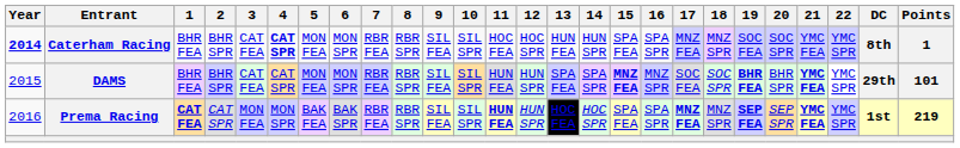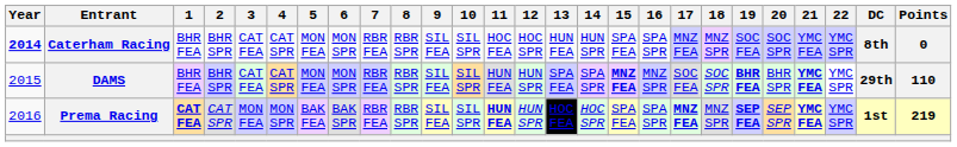 <table class="wikitable" style="text-align:center; font-size:85%">
 <tr>
 <th>Year</th>
 <th>Entrant</th>
 <th>1</th>
 <th>2</th>
 <th>3</th>
 <th>4</th>
 <th>5</th>
 <th>6</th>
 <th>7</th>
 <th>8</th>
 <th>9</th>
 <th>10</th>
 <th>11</th>
 <th>12</th>
 <th>13</th>
 <th>14</th>
 <th>15</th>
 <th>16</th>
 <th>17</th>
 <th>18</th>
 <th>19</th>
 <th>20</th>
 <th>21</th>
 <th>22</th>
 <th>DC</th>
 <th>Points</th>
 </tr>
 <tr>
 <td id=2014G><strong><a href='#'>2014</a></strong></td>
 <th nowrap><a href='#'>Caterham Racing</a></th>
 <td><a href='#'>BHR<br>FEA</a></td>
 <td><a href='#'>BHR<br>SPR</a></td>
 <td><a href='#'>CAT<br>FEA</a></td>
-<td><strong><a href='#'>CAT<br>SPR</a></strong></td>
+<td><a href='#'>CAT<br>SPR</a></td>
 <td><a href='#'>MON<br>FEA</a></td>
 <td><a href='#'>MON<br>SPR</a></td>
 <td><a href='#'>RBR<br>FEA</a></td>
 <td><a href='#'>RBR<br>SPR</a></td>
 <td><a href='#'>SIL<br>FEA</a></td>
 <td><a href='#'>SIL<br>SPR</a></td>
 <td><a href='#'>HOC<br>FEA</a></td>
 <td><a href='#'>HOC<br>SPR</a></td>
 <td><a href='#'>HUN<br>FEA</a></td>
 <td><a href='#'>HUN<br>SPR</a></td>
 <td><a href='#'>SPA<br>FEA</a></td>
 <td><a href='#'>SPA<br>SPR</a></td>
 <td style="background:#CFCFFF;"><a href='#'>MNZ<br>FEA</a><br></td>
 <td style="background:#EFCFFF;"><a href='#'>MNZ<br>SPR</a><br></td>
 <td style="background:#CFCFFF;"><a href='#'>SOC<br>FEA</a><br></td>
 <td style="background:#CFCFFF;"><a href='#'>SOC<br>SPR</a><br></td>
 <td style="background:#CFCFFF;"><a href='#'>YMC<br>FEA</a><br></td>
 <td style="background:#CFCFFF;"><a href='#'>YMC<br>SPR</a><br></td>
 <th>8th</th>
-<th>1</th>
+<th>0</th>
 </tr>
 <tr>
 <td id=2015G><a href='#'>2015</a></td>
 <th nowrap><a href='#'>DAMS</a></th>
 <td style="background:#EFCFFF;"><a href='#'>BHR<br>FEA</a><br></td>
 <td style="background:#CFCFFF;"><a href='#'>BHR<br>SPR</a><br></td>
 <td style="background:#DFFFDF;"><a href='#'>CAT<br>FEA</a><br></td>
 <td style="background:#FFDF9F;"><a href='#'>CAT<br>SPR</a><br></td>
 <td style="background:#CFCFFF;"><a href='#'>MON<br>FEA</a><br></td>
 <td style="background:#CFCFFF;"><a href='#'>MON<br>SPR</a><br></td>
 <td style="background:#CFCFFF;"><a href='#'>RBR<br>FEA</a><br></td>
 <td style="background:#DFFFDF;"><a href='#'>RBR<br>SPR</a><br></td>
 <td style="background:#DFFFDF;"><a href='#'>SIL<br>FEA</a><br></td>
 <td style="background:#FFDF9F;"><a href='#'>SIL<br>SPR</a><br></td>
 <td style="background:#DFDFDF;"><a href='#'>HUN<br>FEA</a><br></td>
 <td style="background:#DFFFDF;"><a href='#'>HUN<br>SPR</a><br></td>
 <td style="background:#CFCFFF;"><a href='#'>SPA<br>FEA</a><br></td>
 <td style="background:#EFCFFF;"><a href='#'>SPA<br>SPR</a><br></td>
 <td style="background:#EFCFFF;"><strong><a href='#'>MNZ<br>FEA</a></strong><br></td>
 <td style="background:#CFCFFF;"><a href='#'>MNZ<br>SPR</a><br></td>
 <td style="background:#DFDFDF;"><a href='#'>SOC<br>FEA</a><br></td>
 <td style="background:#DFFFDF;"><em><a href='#'>SOC<br>SPR</a></em><br></td>
 <td style="background:#DFFFDF;"><strong><a href='#'>BHR<br>FEA</a></strong><br></td>
 <td style="background:#DFFFDF;"><a href='#'>BHR<br>SPR</a><br></td>
 <td style="background:#DFFFDF;"><strong><a href='#'>YMC<br>FEA</a></strong><br></td>
 <td style="background:#FFFFFF;"><a href='#'>YMC<br>SPR</a><br></td>
 <th>29th</th>
-<th>101</th>
+<th>110</th>
 </tr>
 <tr>
 <td id=2016G><a href='#'>2016</a></td>
 <th nowrap><a href='#'>Prema Racing</a></th>
 <td style="background:#FFDF9F;"><strong><a href='#'>CAT<br>FEA</a></strong><br></td>
 <td style="background:#DFDFDF;"><em><a href='#'>CAT<br>SPR</a></em><br></td>
 <td style="background:#CFCFFF;"><a href='#'>MON<br>FEA</a><br></td>
 <td style="background:#CFCFFF;"><a href='#'>MON<br>SPR</a><br></td>
 <td style="background:#EFCFFF;"><a href='#'>BAK<br>FEA</a><br></td>
 <td style="background:#DFDFDF;"><a href='#'>BAK<br>SPR</a><br></td>
 <td style="background:#EFCFFF;"><a href='#'>RBR<br>FEA</a><br></td>
 <td style="background:#DFFFDF;"><a href='#'>RBR<br>SPR</a><br></td>
 <td style="background:#FFFFBF;"><a href='#'>SIL<br>FEA</a><br></td>
 <td style="background:#DFFFDF;"><a href='#'>SIL<br>SPR</a><br></td>
 <td style="background:#FFFFBF;"><strong><a href='#'>HUN<br>FEA</a></strong><br></td>
 <td style="background:#DFFFDF;"><em><a href='#'>HUN<br>SPR</a></em><br></td>
 <td style="background:#000000; color:white"><a href='#'><span>HOC<br>FEA</span></a><br></td>
 <td style="background:#DFFFDF;"><em><a href='#'>HOC<br>SPR</a></em><br></td>
 <td style="background:#FFFFBF;"><a href='#'>SPA<br>FEA</a><br></td>
 <td style="background:#DFFFDF;"><a href='#'>SPA<br>SPR</a><br></td>
 <td style="background:#DFFFDF;"><strong><a href='#'>MNZ<br>FEA</a></strong><br></td>
 <td style="background:#DFDFDF;"><a href='#'>MNZ<br>SPR</a><br></td>
 <td style="background:#CFCFFF;"><strong><a href='#'>SEP<br>FEA</a></strong><br></td>
 <td style="background:#FFDF9F;"><em><a href='#'>SEP<br>SPR</a></em><br></td>
 <td style="background:#FFFFBF;"><strong><a href='#'>YMC<br>FEA</a></strong><br></td>
 <td style="background:#CFCFFF;"><a href='#'>YMC<br>SPR</a><br></td>
 <th style="background:#FFFFBF;">1st</th>
 <th style="background:#FFFFBF;">219</th>
 </tr>
 <tr>
 <th colspan="26"></th>
 </tr>
 </table>
